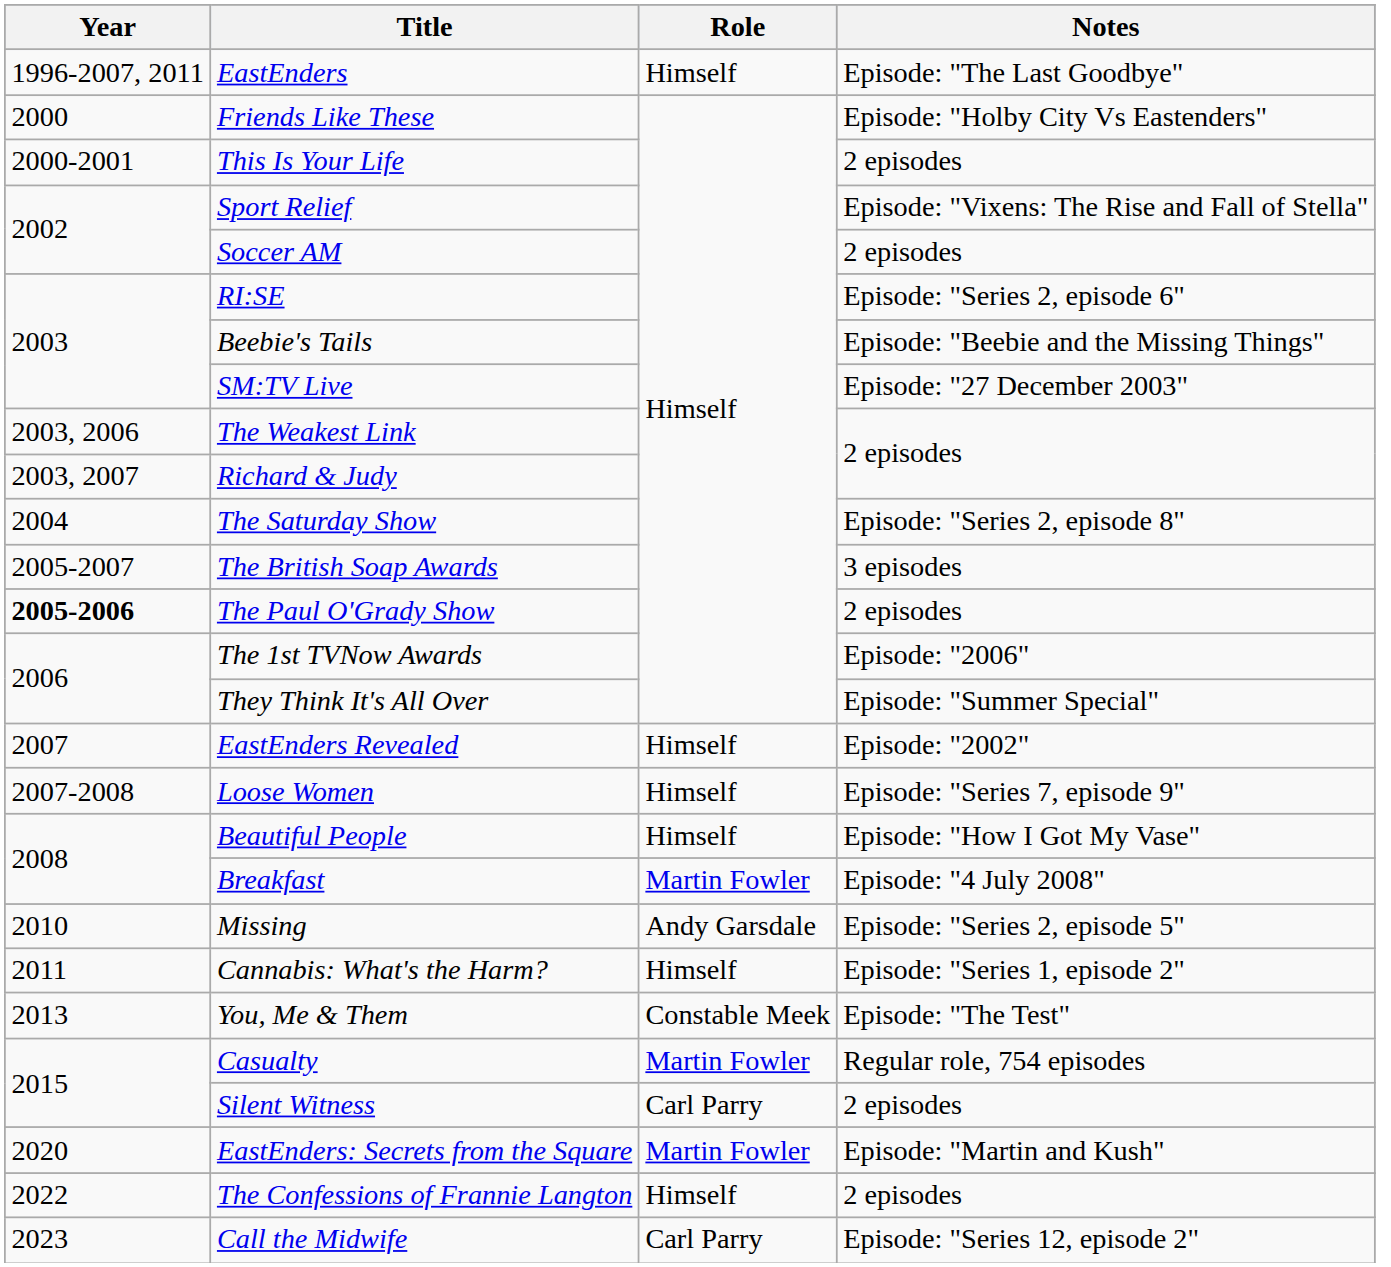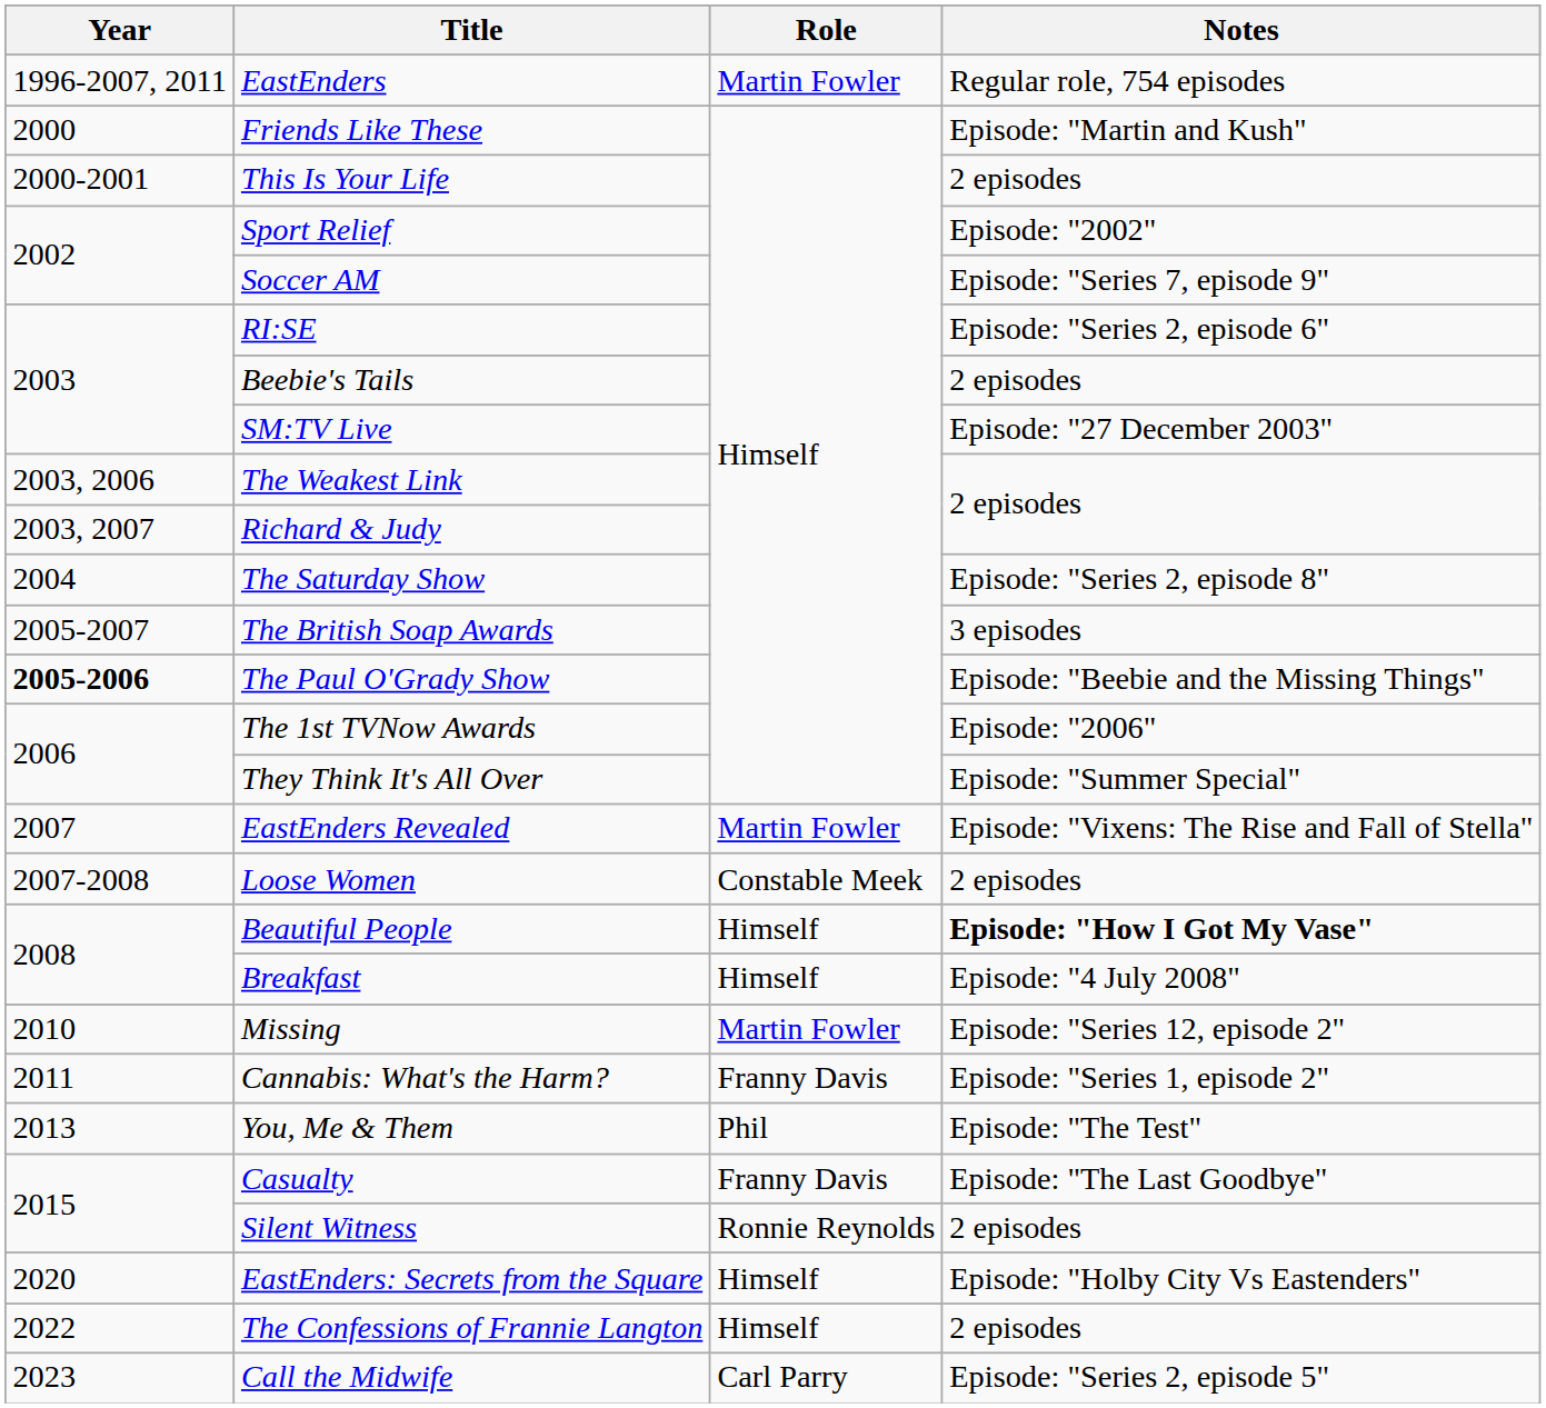 <table class="wikitable">
 <tr style="background:#b0c4de; text-align:center;">
 <th>Year</th>
 <th>Title</th>
 <th>Role</th>
 <th>Notes</th>
 </tr>
 <tr>
 <td>1996-2007, 2011</td>
 <td><em><a href='#'>EastEnders</a></em></td>
-<td>Himself</td>
-<td>Episode: "The Last Goodbye"</td>
+<td><a href='#'>Martin Fowler</a></td>
+<td>Regular role, 754 episodes</td>
 </tr>
 <tr>
 <td>2000</td>
 <td><em><a href='#'>Friends Like These</a></em></td>
 <td rowspan="14">Himself</td>
-<td>Episode: "Holby City Vs Eastenders"</td>
+<td>Episode: "Martin and Kush"</td>
 </tr>
 <tr>
 <td>2000-2001</td>
 <td><a href='#'><em>This Is Your Life</em></a></td>
 <td>2 episodes</td>
 </tr>
 <tr>
 <td rowspan="2">2002</td>
 <td><em><a href='#'>Sport Relief</a></em></td>
-<td>Episode: "Vixens: The Rise and Fall of Stella"</td>
+<td>Episode: "2002"</td>
 </tr>
 <tr>
 <td><em><a href='#'>Soccer AM</a></em></td>
-<td>2 episodes</td>
+<td>Episode: "Series 7, episode 9"</td>
 </tr>
 <tr>
 <td rowspan="3">2003</td>
 <td><em><a href='#'>RI:SE</a></em></td>
 <td>Episode: "Series 2, episode 6"</td>
 </tr>
 <tr>
 <td><em>Beebie's Tails</em></td>
-<td>Episode: "Beebie and the Missing Things"</td>
+<td>2 episodes</td>
 </tr>
 <tr>
 <td><a href='#'><em>SM:TV Live</em></a></td>
 <td>Episode: "27 December 2003"</td>
 </tr>
 <tr>
 <td>2003, 2006</td>
 <td><em><a href='#'>The Weakest Link</a></em></td>
 <td rowspan="2">2 episodes</td>
 </tr>
 <tr>
 <td>2003, 2007</td>
 <td><em><a href='#'>Richard & Judy</a></em></td>
 </tr>
 <tr>
 <td>2004</td>
 <td><a href='#'><em>The Saturday Show</em></a></td>
 <td>Episode: "Series 2, episode 8"</td>
 </tr>
 <tr>
 <td>2005-2007</td>
 <td><em><a href='#'>The British Soap Awards</a></em></td>
 <td>3 episodes</td>
 </tr>
 <tr>
 <td><strong>2005-2006</strong></td>
 <td><em><a href='#'>The Paul O'Grady Show</a></em></td>
-<td>2 episodes</td>
+<td>Episode: "Beebie and the Missing Things"</td>
 </tr>
 <tr>
 <td rowspan="2">2006</td>
 <td><em>The 1st TVNow Awards</em></td>
 <td>Episode: "2006"</td>
 </tr>
 <tr>
 <td><em>They Think It's All Over</em></td>
 <td>Episode: "Summer Special"</td>
 </tr>
 <tr>
 <td>2007</td>
 <td><em><a href='#'>EastEnders Revealed</a></em></td>
-<td>Himself</td>
-<td>Episode: "2002"</td>
+<td><a href='#'>Martin Fowler</a></td>
+<td>Episode: "Vixens: The Rise and Fall of Stella"</td>
 </tr>
 <tr>
 <td>2007-2008</td>
 <td><em><a href='#'>Loose Women</a></em></td>
-<td>Himself</td>
-<td>Episode: "Series 7, episode 9"</td>
+<td>Constable Meek</td>
+<td>2 episodes</td>
 </tr>
 <tr>
 <td rowspan="2">2008</td>
 <td><a href='#'><em>Beautiful People</em></a></td>
 <td>Himself</td>
-<td>Episode: "How I Got My Vase"</td>
+<td><strong>Episode: "How I Got My Vase"</strong></td>
 </tr>
 <tr>
 <td><a href='#'><em>Breakfast</em></a></td>
-<td><a href='#'>Martin Fowler</a></td>
+<td>Himself</td>
 <td>Episode: "4 July 2008"</td>
 </tr>
 <tr>
 <td>2010</td>
 <td><em>Missing</em></td>
-<td>Andy Garsdale</td>
-<td>Episode: "Series 2, episode 5"</td>
+<td><a href='#'>Martin Fowler</a></td>
+<td>Episode: "Series 12, episode 2"</td>
 </tr>
 <tr>
 <td>2011</td>
 <td><em>Cannabis: What's the Harm?</em></td>
-<td>Himself</td>
+<td>Franny Davis</td>
 <td>Episode: "Series 1, episode 2"</td>
 </tr>
 <tr>
 <td>2013</td>
 <td><em>You, Me & Them</em></td>
-<td>Constable Meek</td>
+<td>Phil</td>
 <td>Episode: "The Test"</td>
 </tr>
 <tr>
 <td rowspan="2">2015</td>
 <td><a href='#'><em>Casualty</em></a></td>
-<td><a href='#'>Martin Fowler</a></td>
-<td>Regular role, 754 episodes</td>
+<td>Franny Davis</td>
+<td>Episode: "The Last Goodbye"</td>
 </tr>
 <tr>
 <td><em><a href='#'>Silent Witness</a></em></td>
-<td>Carl Parry</td>
+<td>Ronnie Reynolds</td>
 <td>2 episodes</td>
 </tr>
 <tr>
 <td>2020</td>
 <td><em><a href='#'>EastEnders: Secrets from the Square</a></em></td>
-<td><a href='#'>Martin Fowler</a></td>
-<td>Episode: "Martin and Kush"</td>
+<td>Himself</td>
+<td>Episode: "Holby City Vs Eastenders"</td>
 </tr>
 <tr>
 <td>2022</td>
 <td><a href='#'><em>The Confessions of Frannie Langton</em></a></td>
 <td>Himself</td>
 <td>2 episodes</td>
 </tr>
 <tr>
 <td>2023</td>
 <td><em><a href='#'>Call the Midwife</a></em></td>
 <td>Carl Parry</td>
-<td>Episode: "Series 12, episode 2"</td>
+<td>Episode: "Series 2, episode 5"</td>
 </tr>
 </table>
